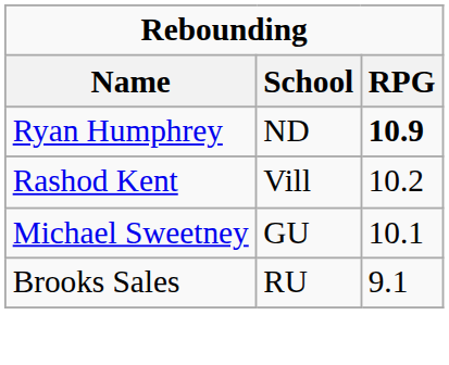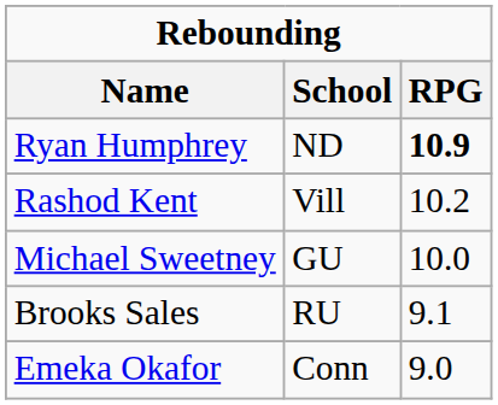 <table class="wikitable">
 <tr>
 <td colspan=3 style="text-align:center;"><strong>Rebounding</strong></td>
 </tr>
 <tr>
 <th>Name</th>
 <th>School</th>
 <th>RPG</th>
 </tr>
 <tr>
 <td><a href='#'>Ryan Humphrey</a></td>
 <td>ND</td>
 <td><strong>10.9</strong></td>
 </tr>
 <tr>
 <td><a href='#'>Rashod Kent</a></td>
 <td>Vill</td>
 <td>10.2</td>
 </tr>
 <tr>
 <td><a href='#'>Michael Sweetney</a></td>
 <td>GU</td>
-<td>10.1</td>
+<td>10.0</td>
 </tr>
 <tr>
 <td>Brooks Sales</td>
 <td>RU</td>
 <td>9.1</td>
 </tr>
+<tr>
+<td><a href='#'>Emeka Okafor</a></td>
+<td>Conn</td>
+<td>9.0</td>
+</tr>
 </table>
